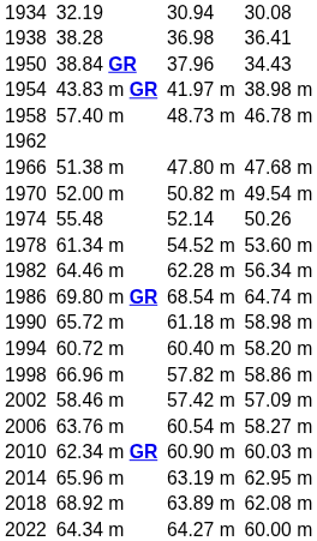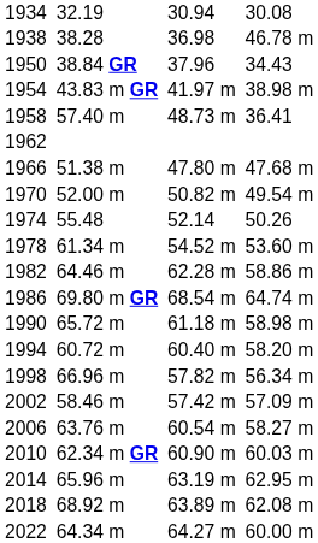 <table>
 <tr>
 <td>1934</td>
 <td></td>
 <td>32.19</td>
 <td></td>
 <td>30.94</td>
 <td></td>
 <td>30.08</td>
 </tr>
 <tr>
 <td>1938</td>
 <td></td>
 <td>38.28</td>
 <td></td>
 <td>36.98</td>
 <td></td>
-<td>36.41</td>
+<td>46.78 m</td>
 </tr>
 <tr>
 <td>1950</td>
 <td></td>
 <td>38.84 <strong><a href='#'>GR</a></strong></td>
 <td></td>
 <td>37.96</td>
 <td></td>
 <td>34.43</td>
 </tr>
 <tr>
 <td>1954</td>
 <td></td>
 <td>43.83 m <strong><a href='#'>GR</a></strong></td>
 <td></td>
 <td>41.97 m</td>
 <td></td>
 <td>38.98 m</td>
 </tr>
 <tr>
 <td>1958</td>
 <td></td>
 <td>57.40 m </td>
 <td></td>
 <td>48.73 m</td>
 <td></td>
-<td>46.78 m</td>
+<td>36.41</td>
 </tr>
 <tr>
 <td>1962</td>
 <td></td>
 <td></td>
 <td></td>
 <td></td>
 <td></td>
 <td></td>
 </tr>
 <tr>
 <td>1966</td>
 <td></td>
 <td>51.38 m</td>
 <td></td>
 <td>47.80 m</td>
 <td></td>
 <td>47.68 m</td>
 </tr>
 <tr>
 <td>1970</td>
 <td></td>
 <td>52.00 m</td>
 <td></td>
 <td>50.82 m</td>
 <td></td>
 <td>49.54 m</td>
 </tr>
 <tr>
 <td>1974</td>
 <td></td>
 <td>55.48</td>
 <td></td>
 <td>52.14</td>
 <td></td>
 <td>50.26</td>
 </tr>
 <tr>
 <td>1978</td>
 <td></td>
 <td>61.34 m</td>
 <td></td>
 <td>54.52 m</td>
 <td></td>
 <td>53.60 m</td>
 </tr>
 <tr>
 <td>1982</td>
 <td></td>
 <td>64.46 m</td>
 <td></td>
 <td>62.28 m</td>
 <td></td>
-<td>56.34 m</td>
+<td>58.86 m</td>
 </tr>
 <tr>
 <td>1986</td>
 <td></td>
 <td>69.80 m <strong><a href='#'>GR</a></strong></td>
 <td></td>
 <td>68.54 m</td>
 <td></td>
 <td>64.74 m</td>
 </tr>
 <tr>
 <td>1990</td>
 <td></td>
 <td>65.72 m</td>
 <td></td>
 <td>61.18 m</td>
 <td></td>
 <td>58.98 m</td>
 </tr>
 <tr>
 <td>1994</td>
 <td></td>
 <td>60.72 m</td>
 <td></td>
 <td>60.40 m</td>
 <td></td>
 <td>58.20 m</td>
 </tr>
 <tr>
 <td>1998</td>
 <td></td>
 <td>66.96 m</td>
 <td></td>
 <td>57.82 m</td>
 <td></td>
-<td>58.86 m</td>
+<td>56.34 m</td>
 </tr>
 <tr>
 <td>2002<br></td>
 <td></td>
 <td>58.46 m</td>
 <td></td>
 <td>57.42 m</td>
 <td></td>
 <td>57.09 m</td>
 </tr>
 <tr>
 <td>2006<br></td>
 <td></td>
 <td>63.76 m</td>
 <td></td>
 <td>60.54 m</td>
 <td></td>
 <td>58.27 m</td>
 </tr>
 <tr>
 <td>2010<br></td>
 <td></td>
 <td>62.34 m <strong><a href='#'>GR</a></strong></td>
 <td></td>
 <td>60.90 m</td>
 <td></td>
 <td>60.03 m</td>
 </tr>
 <tr>
 <td>2014<br></td>
 <td></td>
 <td>65.96 m </td>
 <td></td>
 <td>63.19 m</td>
 <td></td>
 <td>62.95 m</td>
 </tr>
 <tr>
 <td>2018<br></td>
 <td></td>
 <td>68.92 m </td>
 <td></td>
 <td>63.89 m</td>
 <td></td>
 <td>62.08 m</td>
 </tr>
 <tr>
 <td>2022<br></td>
 <td></td>
 <td>64.34 m</td>
 <td></td>
 <td>64.27 m</td>
 <td></td>
 <td>60.00 m</td>
 </tr>
 </table>
